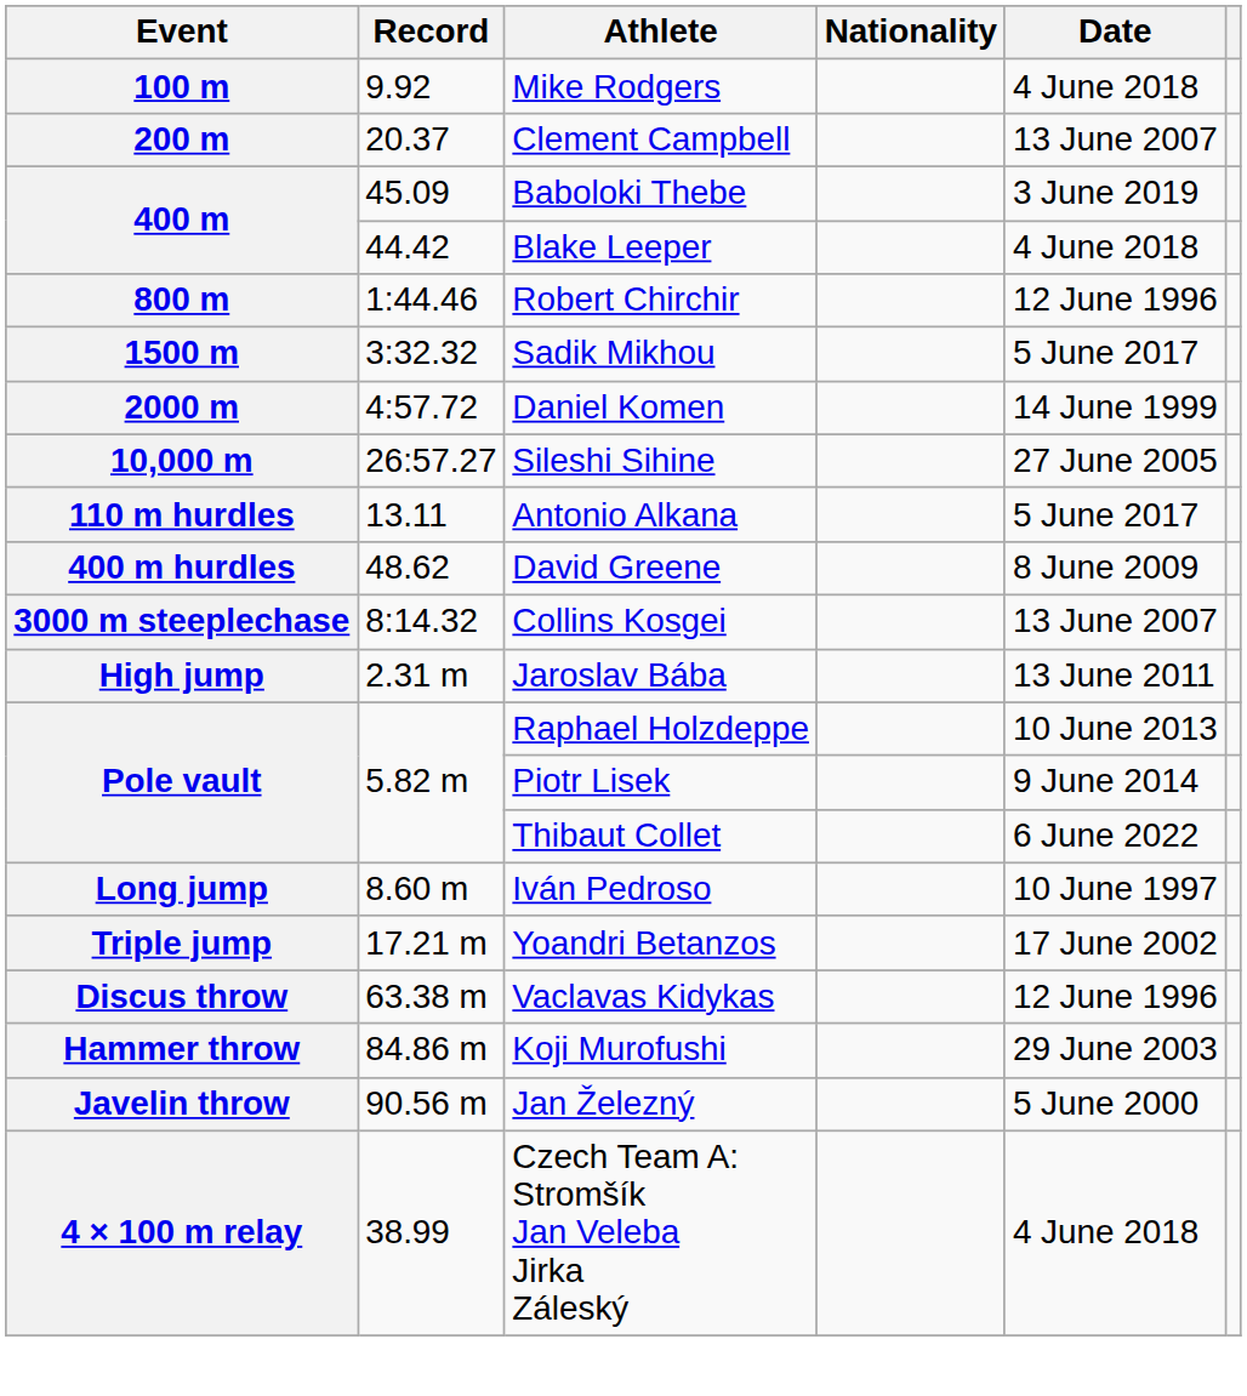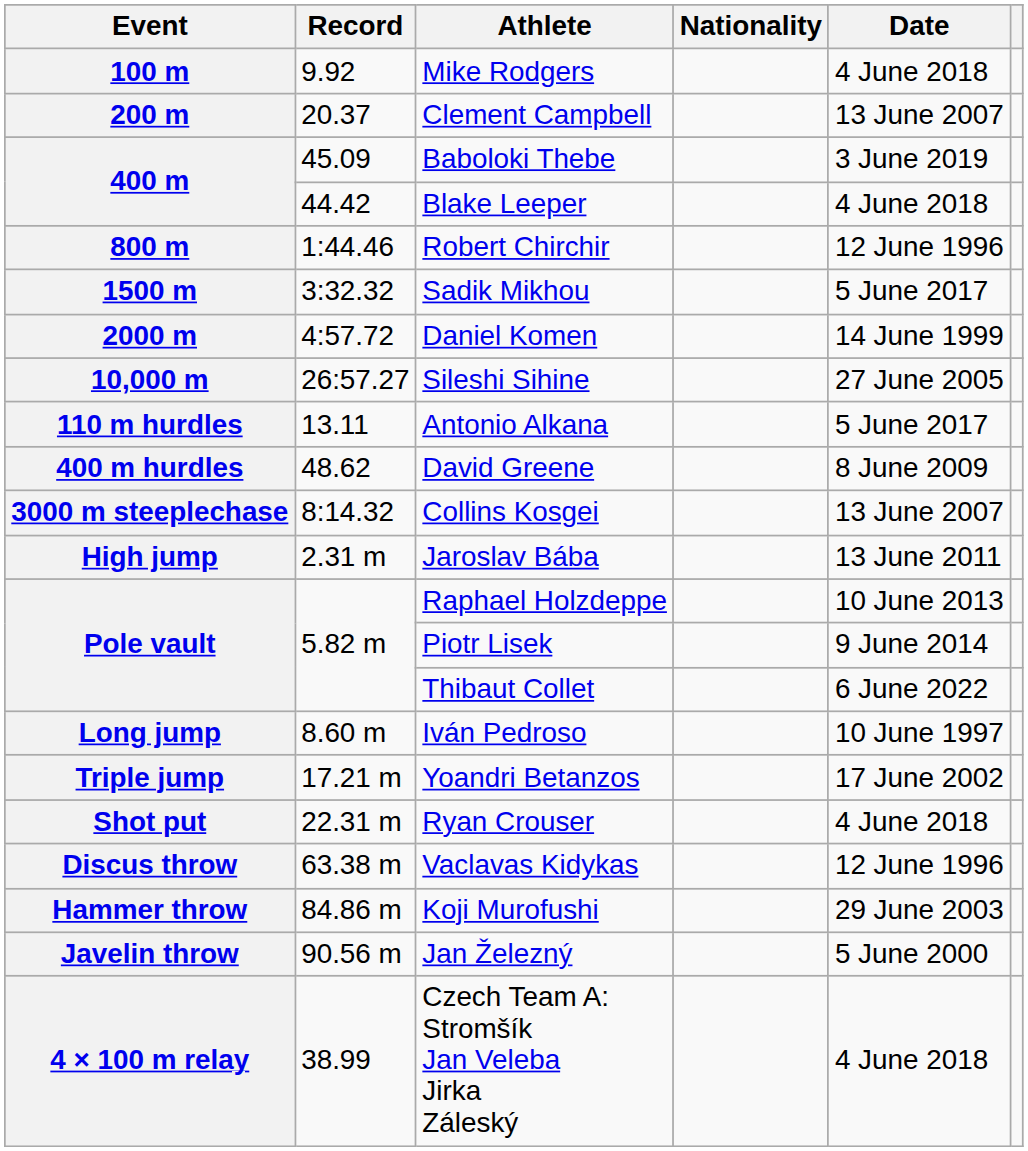 <table class="wikitable plainrowheaders sticky-header">
 <tr>
 <th scope="col">Event</th>
 <th scope="col">Record</th>
 <th scope="col">Athlete</th>
 <th scope="col">Nationality</th>
 <th scope="col">Date</th>
 <th scope="col"></th>
 </tr>
 <tr>
 <th scope="row"><a href='#'>100 m</a></th>
 <td>9.92 </td>
 <td><a href='#'>Mike Rodgers</a></td>
 <td></td>
 <td>4 June 2018</td>
 <td></td>
 </tr>
 <tr>
 <th scope="row"><a href='#'>200 m</a></th>
 <td>20.37</td>
 <td><a href='#'>Clement Campbell</a></td>
 <td></td>
 <td>13 June 2007</td>
 <td></td>
 </tr>
 <tr>
 <th scope="rowgroup" rowspan="2"><a href='#'>400 m</a></th>
 <td>45.09</td>
 <td><a href='#'>Baboloki Thebe</a></td>
 <td></td>
 <td>3 June 2019</td>
 <td></td>
 </tr>
 <tr>
 <td>44.42</td>
 <td><a href='#'>Blake Leeper</a> </td>
 <td></td>
 <td>4 June 2018</td>
 <td></td>
 </tr>
 <tr>
 <th scope="row"><a href='#'>800 m</a></th>
 <td>1:44.46</td>
 <td><a href='#'>Robert Chirchir</a></td>
 <td></td>
 <td>12 June 1996</td>
 <td></td>
 </tr>
 <tr>
 <th scope="row"><a href='#'>1500 m</a></th>
 <td>3:32.32</td>
 <td><a href='#'>Sadik Mikhou</a></td>
 <td></td>
 <td>5 June 2017</td>
 <td></td>
 </tr>
 <tr>
 <th scope="row"><a href='#'>2000 m</a></th>
 <td>4:57.72</td>
 <td><a href='#'>Daniel Komen</a></td>
 <td></td>
 <td>14 June 1999</td>
 <td></td>
 </tr>
 <tr>
 <th scope="row"><a href='#'>10,000 m</a></th>
 <td>26:57.27</td>
 <td><a href='#'>Sileshi Sihine</a></td>
 <td></td>
 <td>27 June 2005</td>
 <td></td>
 </tr>
 <tr>
 <th scope="row"><a href='#'>110 m hurdles</a></th>
 <td>13.11 </td>
 <td><a href='#'>Antonio Alkana</a></td>
 <td></td>
 <td>5 June 2017</td>
 <td></td>
 </tr>
 <tr>
 <th scope="row"><a href='#'>400 m hurdles</a></th>
 <td>48.62</td>
 <td><a href='#'>David Greene</a></td>
 <td></td>
 <td>8 June 2009</td>
 <td></td>
 </tr>
 <tr>
 <th scope="row"><a href='#'>3000 m steeplechase</a></th>
 <td>8:14.32</td>
 <td><a href='#'>Collins Kosgei</a></td>
 <td></td>
 <td>13 June 2007</td>
 <td></td>
 </tr>
 <tr>
 <th scope="row"><a href='#'>High jump</a></th>
 <td>2.31 m</td>
 <td><a href='#'>Jaroslav Bába</a></td>
 <td></td>
 <td>13 June 2011</td>
 <td></td>
 </tr>
 <tr>
 <th scope="rowgroup" rowspan="3"><a href='#'>Pole vault</a></th>
 <td rowspan="3">5.82 m</td>
 <td><a href='#'>Raphael Holzdeppe</a></td>
 <td></td>
 <td>10 June 2013</td>
 <td></td>
 </tr>
 <tr>
 <td><a href='#'>Piotr Lisek</a></td>
 <td></td>
 <td>9 June 2014</td>
 <td></td>
 </tr>
 <tr>
 <td><a href='#'>Thibaut Collet</a></td>
 <td></td>
 <td>6 June 2022</td>
 <td></td>
 </tr>
 <tr>
 <th scope="row"><a href='#'>Long jump</a></th>
 <td>8.60 m</td>
 <td><a href='#'>Iván Pedroso</a></td>
 <td></td>
 <td>10 June 1997</td>
 <td></td>
 </tr>
 <tr>
 <th scope="row"><a href='#'>Triple jump</a></th>
 <td>17.21 m</td>
 <td><a href='#'>Yoandri Betanzos</a></td>
 <td></td>
 <td>17 June 2002</td>
 <td></td>
 </tr>
 <tr>
+<th scope="row"><a href='#'>Shot put</a></th>
+<td>22.31 m</td>
+<td><a href='#'>Ryan Crouser</a></td>
+<td></td>
+<td>4 June 2018</td>
+<td></td>
+</tr>
+<tr>
 <th scope="row"><a href='#'>Discus throw</a></th>
 <td>63.38 m</td>
 <td><a href='#'>Vaclavas Kidykas</a></td>
 <td></td>
 <td>12 June 1996</td>
 <td></td>
 </tr>
 <tr>
 <th scope="row"><a href='#'>Hammer throw</a></th>
 <td>84.86 m</td>
 <td><a href='#'>Koji Murofushi</a></td>
 <td></td>
 <td>29 June 2003</td>
 <td></td>
 </tr>
 <tr>
 <th scope="row"><a href='#'>Javelin throw</a></th>
 <td>90.56 m</td>
 <td><a href='#'>Jan Železný</a></td>
 <td></td>
 <td>5 June 2000</td>
 <td></td>
 </tr>
 <tr>
 <th scope="row"><a href='#'>4 × 100 m relay</a></th>
 <td>38.99</td>
 <td>Czech Team A:<br>Stromšík<br><a href='#'>Jan Veleba</a><br>Jirka<br>Záleský</td>
 <td></td>
 <td>4 June 2018</td>
 <td></td>
 </tr>
 </table>
